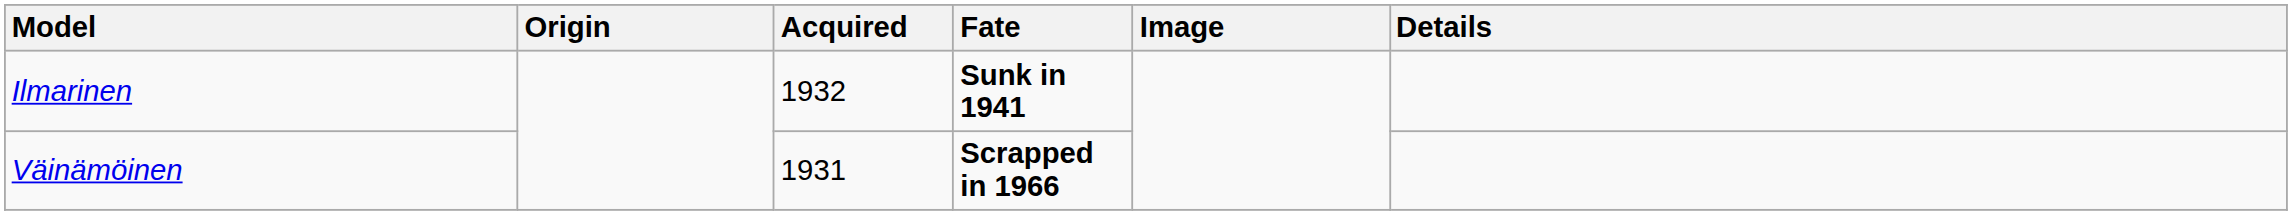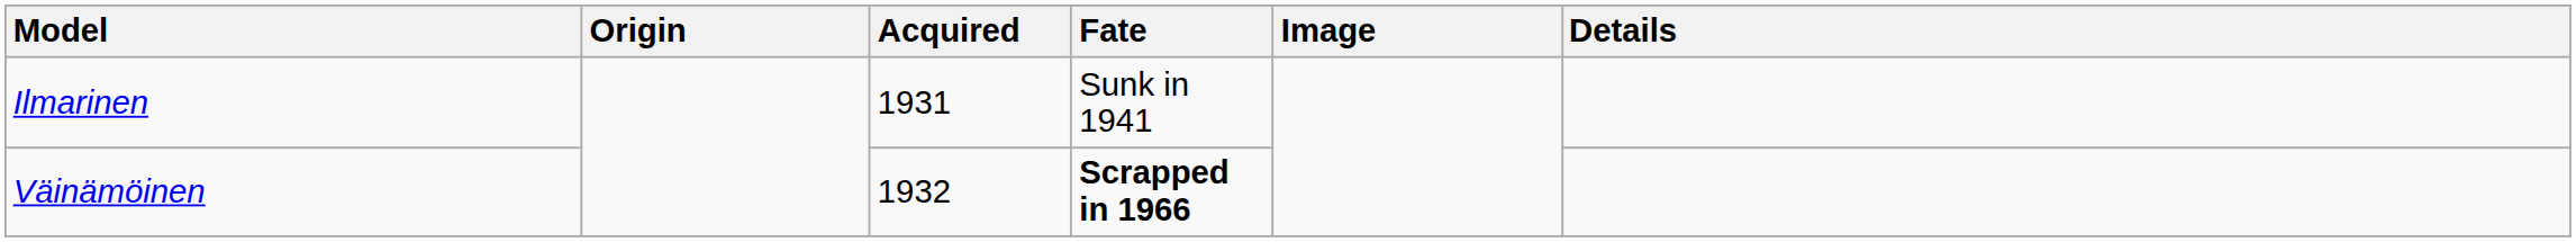 <table class="wikitable">
 <tr>
 <th style="text-align: left; width:20%;">Model</th>
 <th style="text-align: left; width:10%;">Origin</th>
 <th style="text-align: left; width:7%;">Acquired</th>
 <th style="text-align: left; width:7%;">Fate</th>
 <th style="text-align: left; width:10%;">Image</th>
 <th style="text-align: left; width:35%;">Details</th>
 </tr>
 <tr>
 <td><a href='#'><em>Ilmarinen</em></a></td>
 <td rowspan="2"></td>
-<td>1932</td>
-<td><strong>Sunk in 1941</strong></td>
+<td>1931</td>
+<td>Sunk in 1941</td>
 <td rowspan="2"></td>
 <td></td>
 </tr>
 <tr>
 <td><a href='#'><em>Väinämöinen</em></a></td>
-<td>1931</td>
+<td>1932</td>
 <td><strong>Scrapped in 1966</strong></td>
 <td></td>
 </tr>
 </table>
